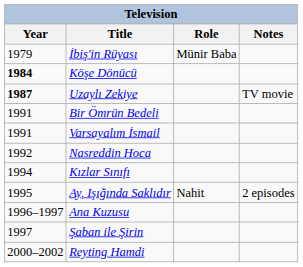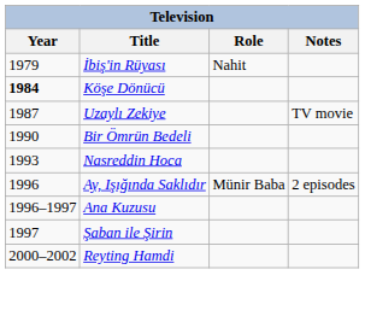 <table class="wikitable">
 <tr>
 <th colspan="4" style="background: LightSteelBlue;">Television</th>
 </tr>
 <tr>
 <th>Year</th>
 <th>Title</th>
 <th>Role</th>
 <th>Notes</th>
 </tr>
 <tr>
 <td>1979</td>
 <td><em><a href='#'>İbiş'in Rüyası</a></em></td>
-<td>Münir Baba</td>
+<td>Nahit</td>
 <td></td>
 </tr>
 <tr>
 <td><strong>1984</strong></td>
 <td><em><a href='#'>Köşe Dönücü</a></em></td>
 <td></td>
 <td></td>
 </tr>
 <tr>
-<td><strong>1987</strong></td>
+<td>1987</td>
 <td><em><a href='#'>Uzaylı Zekiye</a></em></td>
 <td></td>
 <td>TV movie</td>
 </tr>
 <tr>
-<td>1991</td>
+<td>1990</td>
 <td><em><a href='#'>Bir Ömrün Bedeli</a></em></td>
 <td></td>
 <td></td>
 </tr>
 <tr>
-<td>1991</td>
-<td><em><a href='#'>Varsayalım İsmail</a></em></td>
-<td></td>
-<td></td>
-</tr>
-<tr>
-<td>1992</td>
+<td>1993</td>
 <td><em><a href='#'>Nasreddin Hoca</a></em></td>
 <td></td>
 <td></td>
 </tr>
 <tr>
-<td>1994</td>
-<td><em><a href='#'>Kızlar Sınıfı</a></em></td>
-<td></td>
-<td></td>
-</tr>
-<tr>
-<td>1995</td>
+<td>1996</td>
 <td><em><a href='#'>Ay, Işığında Saklıdır</a></em></td>
-<td>Nahit</td>
+<td>Münir Baba</td>
 <td>2 episodes</td>
 </tr>
 <tr>
 <td>1996–1997</td>
 <td><em><a href='#'>Ana Kuzusu</a></em></td>
 <td></td>
 <td></td>
 </tr>
 <tr>
 <td>1997</td>
 <td><em><a href='#'>Şaban ile Şirin</a></em></td>
 <td></td>
 <td></td>
 </tr>
 <tr>
 <td>2000–2002</td>
 <td><em><a href='#'>Reyting Hamdi</a></em></td>
 <td></td>
 <td></td>
 </tr>
 </table>
